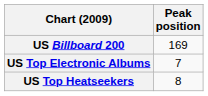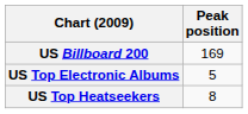 <table class="wikitable plainrowheaders">
 <tr>
 <th scope="col">Chart (2009)</th>
 <th scope="col">Peak<br>position</th>
 </tr>
 <tr>
 <th scope="row">US <a href='#'><em>Billboard</em> 200</a></th>
 <td align="center">169</td>
 </tr>
 <tr>
 <th scope="row">US <a href='#'>Top Electronic Albums</a></th>
-<td align="center">7</td>
+<td align="center">5</td>
 </tr>
 <tr>
 <th scope="row">US <a href='#'>Top Heatseekers</a></th>
 <td align="center">8</td>
 </tr>
 </table>
